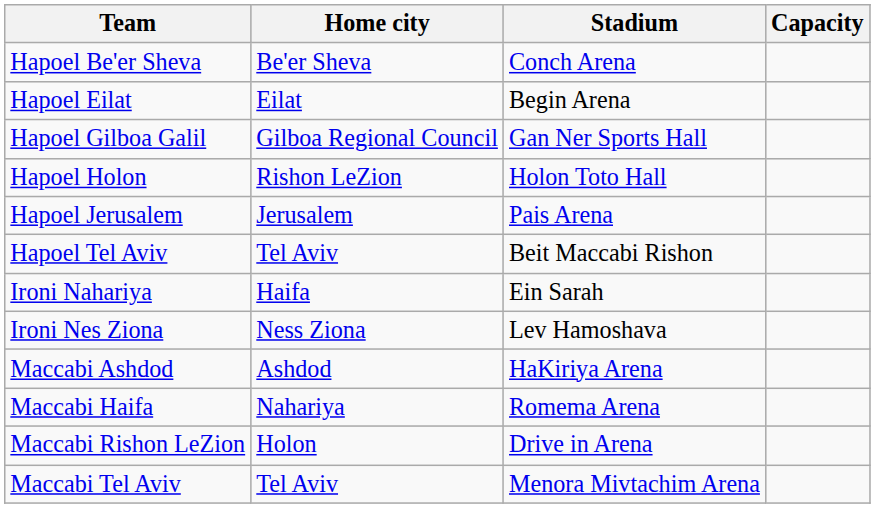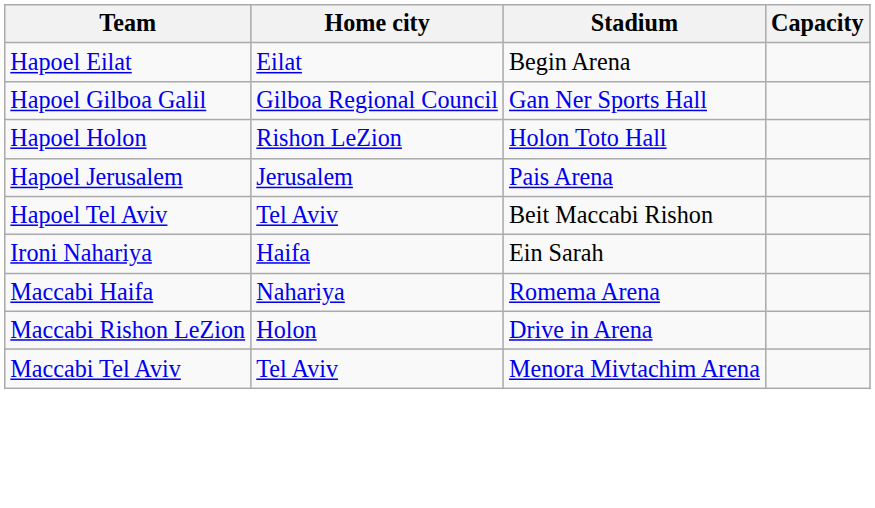 <table class="wikitable sortable">
 <tr>
 <th>Team</th>
 <th>Home city</th>
 <th>Stadium</th>
 <th>Capacity</th>
-</tr>
-<tr>
-<td><a href='#'>Hapoel Be'er Sheva</a></td>
-<td><a href='#'>Be'er Sheva</a></td>
-<td><a href='#'>Conch Arena</a></td>
-<td align=right></td>
 </tr>
 <tr>
 <td><a href='#'>Hapoel Eilat</a></td>
 <td><a href='#'>Eilat</a></td>
 <td>Begin Arena</td>
 <td align=right></td>
 </tr>
 <tr>
 <td><a href='#'>Hapoel Gilboa Galil</a></td>
 <td><a href='#'>Gilboa Regional Council</a></td>
 <td><a href='#'>Gan Ner Sports Hall</a></td>
 <td align=right></td>
 </tr>
 <tr>
 <td><a href='#'>Hapoel Holon</a></td>
 <td><a href='#'>Rishon LeZion</a></td>
 <td><a href='#'>Holon Toto Hall</a></td>
 <td align=right></td>
 </tr>
 <tr>
 <td><a href='#'>Hapoel Jerusalem</a></td>
 <td><a href='#'>Jerusalem</a></td>
 <td><a href='#'>Pais Arena</a></td>
 <td align=right></td>
 </tr>
 <tr>
 <td><a href='#'>Hapoel Tel Aviv</a></td>
 <td><a href='#'>Tel Aviv</a></td>
 <td>Beit Maccabi Rishon</td>
 <td align=right></td>
 </tr>
 <tr>
 <td><a href='#'>Ironi Nahariya</a></td>
 <td><a href='#'>Haifa</a></td>
 <td>Ein Sarah</td>
 <td align=right></td>
 </tr>
 <tr>
-<td><a href='#'>Ironi Nes Ziona</a></td>
-<td><a href='#'>Ness Ziona</a></td>
-<td>Lev Hamoshava</td>
-<td align=right></td>
-</tr>
-<tr>
-<td><a href='#'>Maccabi Ashdod</a></td>
-<td><a href='#'>Ashdod</a></td>
-<td><a href='#'>HaKiriya Arena</a></td>
-<td align=right></td>
-</tr>
-<tr>
 <td><a href='#'>Maccabi Haifa</a></td>
 <td><a href='#'>Nahariya</a></td>
 <td><a href='#'>Romema Arena</a></td>
 <td align=right></td>
 </tr>
 <tr>
 <td><a href='#'>Maccabi Rishon LeZion</a></td>
 <td><a href='#'>Holon</a></td>
 <td><a href='#'>Drive in Arena</a></td>
 <td align=right></td>
 </tr>
 <tr>
 <td><a href='#'>Maccabi Tel Aviv</a></td>
 <td><a href='#'>Tel Aviv</a></td>
 <td><a href='#'>Menora Mivtachim Arena</a></td>
 <td align=right></td>
 </tr>
 </table>
